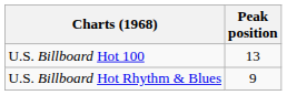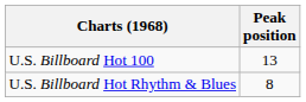 <table class="wikitable sortable">
 <tr>
 <th>Charts (1968)</th>
 <th>Peak<br>position</th>
 </tr>
 <tr>
 <td>U.S. <em>Billboard</em> <a href='#'>Hot 100</a></td>
 <td align="center">13</td>
 </tr>
 <tr>
 <td>U.S. <em>Billboard</em> <a href='#'>Hot Rhythm & Blues</a></td>
-<td align="center">9</td>
+<td align="center">8</td>
 </tr>
 </table>
